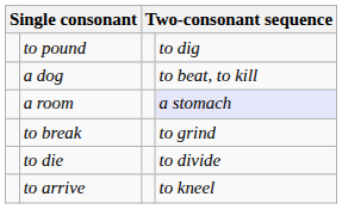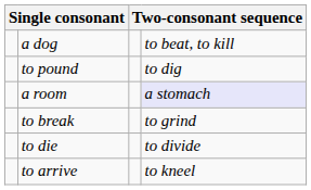 <table class=wikitable>
 <tr>
 <th colspan=2>Single consonant</th>
 <th colspan=2>Two-consonant sequence</th>
 </tr>
 <tr>
 <td></td>
+<td><em>a dog</em></td>
+<td></td>
+<td><em>to beat, to kill</em></td>
+</tr>
+<tr>
+<td></td>
 <td><em>to pound</em></td>
 <td></td>
 <td><em>to dig</em></td>
-</tr>
-<tr>
-<td></td>
-<td><em>a dog</em></td>
-<td></td>
-<td><em>to beat, to kill</em></td>
 </tr>
 <tr>
 <td></td>
 <td><em>a room</em></td>
 <td></td>
 <td style="background: lavender;"><em>a stomach</em></td>
 </tr>
 <tr>
 <td></td>
 <td><em>to break</em></td>
 <td></td>
 <td><em>to grind</em></td>
 </tr>
 <tr>
 <td></td>
 <td><em>to die</em></td>
 <td></td>
 <td><em>to divide</em></td>
 </tr>
 <tr>
 <td></td>
 <td><em>to arrive</em></td>
 <td></td>
 <td><em>to kneel</em></td>
 </tr>
 </table>
